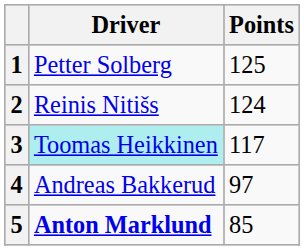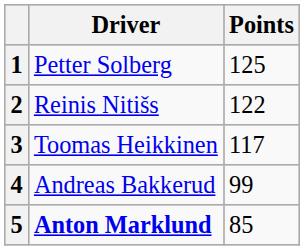 <table class="wikitable" style="font-size: 95%;">
 <tr>
 <th></th>
 <th>Driver</th>
 <th>Points</th>
 </tr>
 <tr>
 <th>1</th>
 <td> <a href='#'>Petter Solberg</a></td>
 <td>125</td>
 </tr>
 <tr>
 <th>2</th>
 <td> <a href='#'>Reinis Nitišs</a></td>
-<td>124</td>
+<td>122</td>
 </tr>
 <tr>
 <th>3</th>
-<td style="background: paleturquoise;"> <a href='#'>Toomas Heikkinen</a></td>
+<td> <a href='#'>Toomas Heikkinen</a></td>
 <td>117</td>
 </tr>
 <tr>
 <th>4</th>
 <td> <a href='#'>Andreas Bakkerud</a></td>
-<td>97</td>
+<td>99</td>
 </tr>
 <tr>
 <th>5</th>
 <td><strong> <a href='#'>Anton Marklund</a></strong></td>
 <td>85</td>
 </tr>
 </table>
